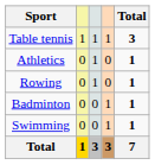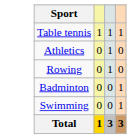 <table class=wikitable style=font-size:85%;float:right;text-align:center>
 <tr>
 <th>Sport</th>
 <td bgcolor=F7F6A8></td>
 <td bgcolor=DCE5E5></td>
 <td bgcolor=FFDAB9></td>
-<th>Total</th>
 </tr>
 <tr>
 <td><a href='#'>Table tennis</a></td>
 <td style="background:#F7F6A8;">1</td>
 <td style="background:#DCE5E5;">1</td>
 <td style="background:#FFDAB9;">1</td>
-<td><strong>3</strong></td>
 </tr>
 <tr>
 <td><a href='#'>Athletics</a></td>
 <td style="background:#F7F6A8;">0</td>
 <td style="background:#DCE5E5;">1</td>
 <td style="background:#FFDAB9;">0</td>
-<td><strong>1</strong></td>
 </tr>
 <tr>
 <td><a href='#'>Rowing</a></td>
 <td style="background:#F7F6A8;">0</td>
 <td style="background:#DCE5E5;">1</td>
 <td style="background:#FFDAB9;">0</td>
-<td><strong>1</strong></td>
 </tr>
 <tr>
 <td><a href='#'>Badminton</a></td>
 <td style="background:#F7F6A8;">0</td>
 <td style="background:#DCE5E5;">0</td>
 <td style="background:#FFDAB9;">1</td>
-<td><strong>1</strong></td>
 </tr>
 <tr>
 <td><a href='#'>Swimming</a></td>
 <td style="background:#F7F6A8;">0</td>
 <td style="background:#DCE5E5;">0</td>
 <td style="background:#FFDAB9;">1</td>
-<td><strong>1</strong></td>
 </tr>
 <tr>
 <th>Total</th>
 <th style=background:gold>1</th>
 <th style=background:silver>3</th>
 <th style=background:#c96>3</th>
-<th>7</th>
 </tr>
 </table>
